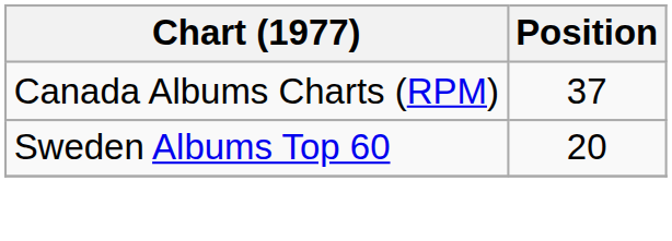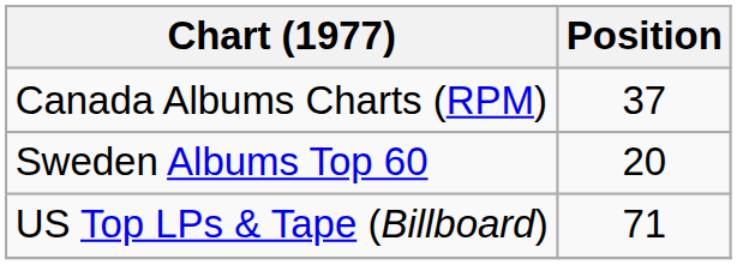 <table class="wikitable sortable">
 <tr>
 <th>Chart (1977)</th>
 <th>Position</th>
 </tr>
 <tr>
 <td>Canada Albums Charts (<a href='#'>RPM</a>)</td>
 <td align="center">37</td>
 </tr>
 <tr>
 <td>Sweden <a href='#'>Albums Top 60</a></td>
 <td align="center">20</td>
 </tr>
 <tr>
+<td>US <a href='#'>Top LPs & Tape</a> (<em>Billboard</em>)</td>
+<td align="center">71</td>
+</tr>
+<tr>
 </tr>
 </table>
